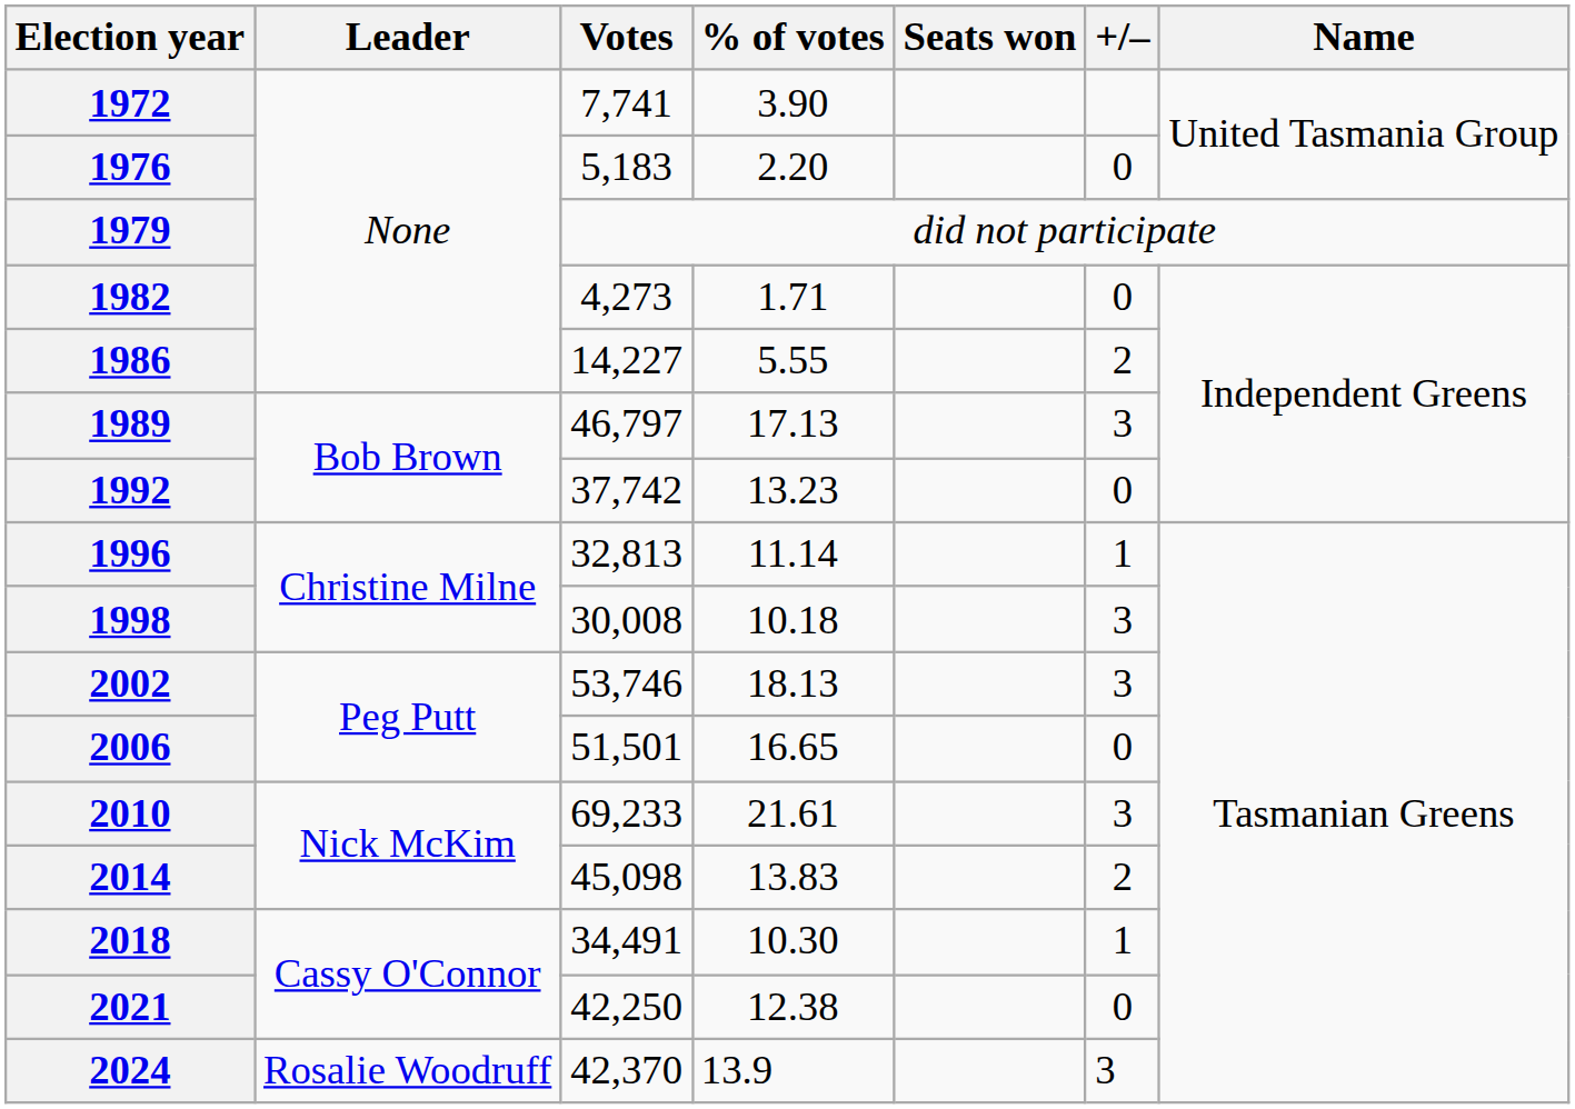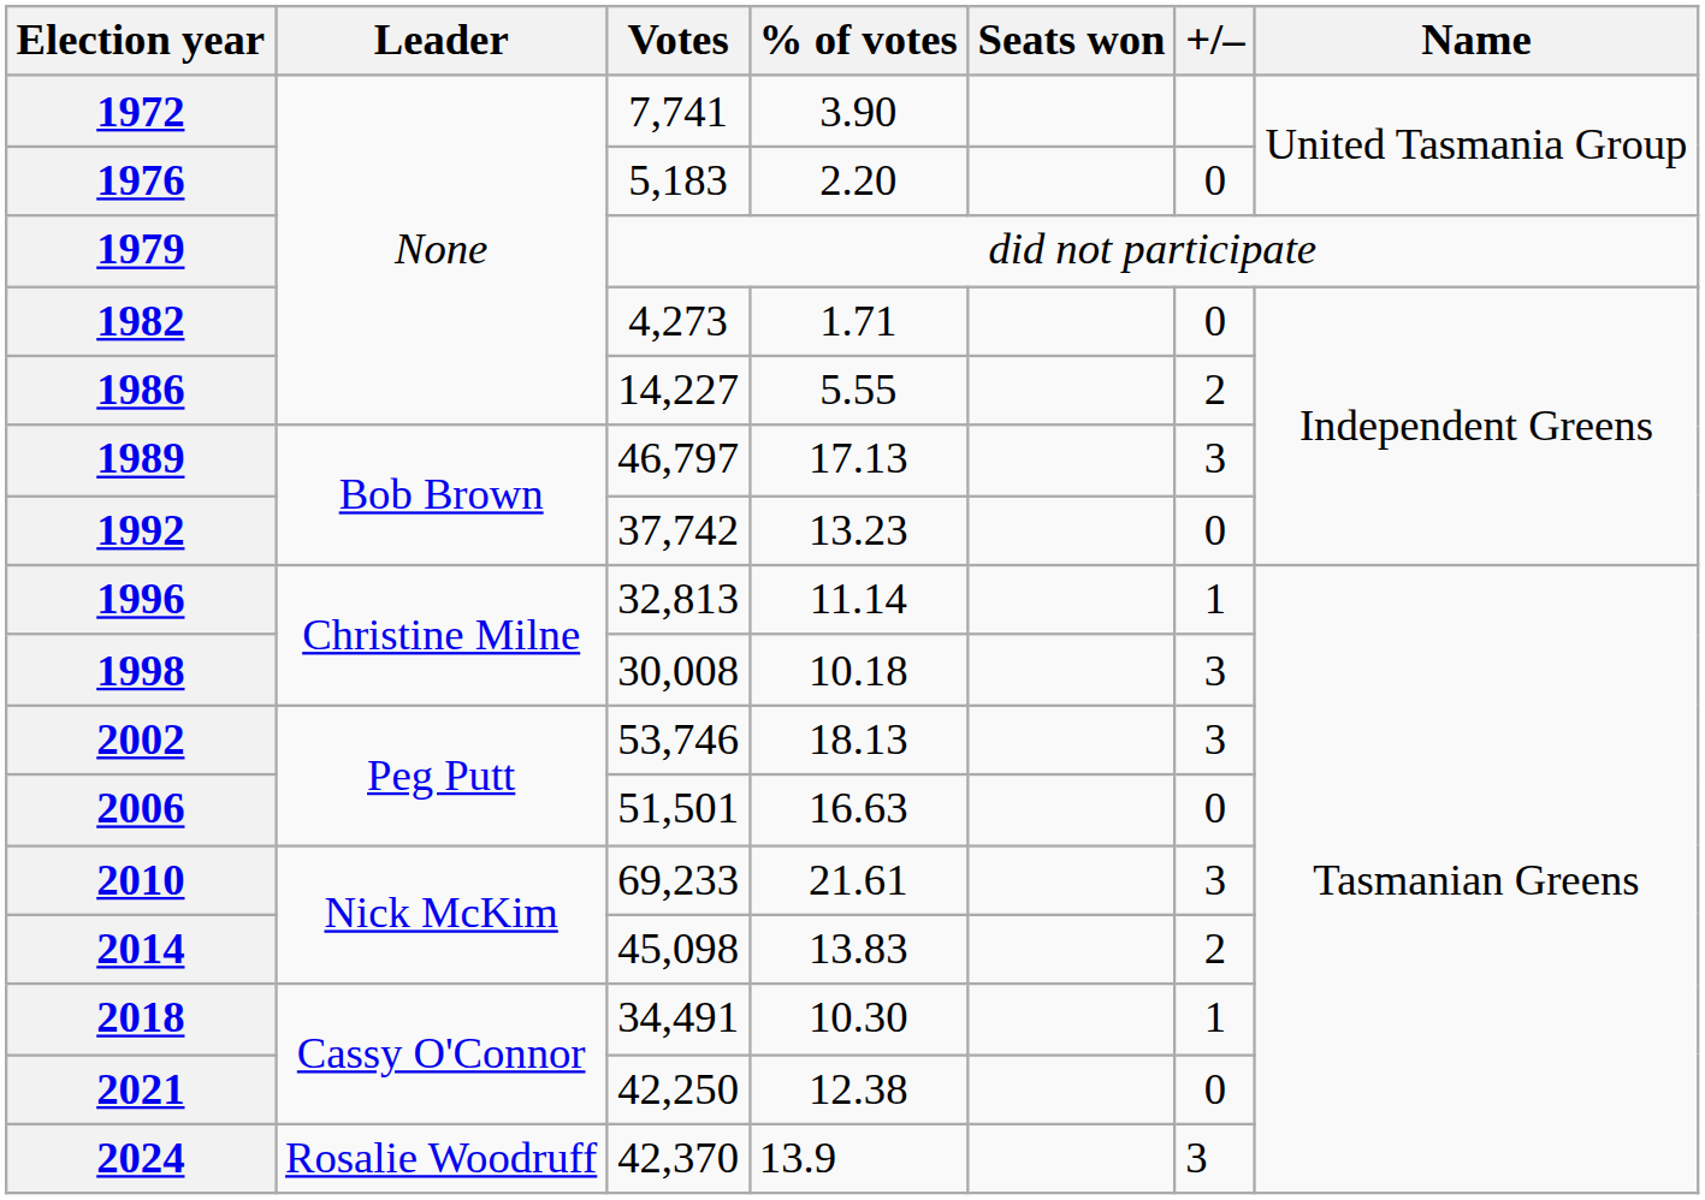 <table class="wikitable sortable">
 <tr>
 <th>Election year</th>
 <th>Leader</th>
 <th>Votes</th>
 <th>% of votes</th>
 <th>Seats won</th>
 <th>+/–</th>
 <th>Name</th>
 </tr>
 <tr align=center>
 <th><a href='#'>1972</a></th>
 <td rowspan=5><em>None</em></td>
 <td>7,741</td>
 <td>3.90</td>
 <td align=left></td>
 <td></td>
 <td rowspan=2>United Tasmania Group</td>
 </tr>
 <tr align=center>
 <th><a href='#'>1976</a></th>
 <td>5,183</td>
 <td>2.20</td>
 <td align=left></td>
 <td> 0</td>
 </tr>
 <tr align=center>
 <th><a href='#'>1979</a></th>
 <td colspan=5><em>did not participate</em></td>
 </tr>
 <tr align=center>
 <th><a href='#'>1982</a></th>
 <td>4,273</td>
 <td>1.71</td>
 <td align=left></td>
 <td> 0</td>
 <td rowspan=4>Independent Greens</td>
 </tr>
 <tr align=center>
 <th><a href='#'>1986</a></th>
 <td>14,227</td>
 <td>5.55</td>
 <td align=left></td>
 <td> 2</td>
 </tr>
 <tr align=center>
 <th><a href='#'>1989</a></th>
 <td rowspan=2><a href='#'>Bob Brown</a></td>
 <td>46,797</td>
 <td>17.13</td>
 <td align=left></td>
 <td> 3</td>
 </tr>
 <tr align=center>
 <th><a href='#'>1992</a></th>
 <td>37,742</td>
 <td>13.23</td>
 <td align=left></td>
 <td> 0</td>
 </tr>
 <tr align=center>
 <th><a href='#'>1996</a></th>
 <td rowspan=2><a href='#'>Christine Milne</a></td>
 <td>32,813</td>
 <td>11.14</td>
 <td align=left></td>
 <td> 1</td>
 <td rowspan="9">Tasmanian Greens</td>
 </tr>
 <tr align=center>
 <th><a href='#'>1998</a></th>
 <td>30,008</td>
 <td>10.18</td>
 <td align=left></td>
 <td> 3</td>
 </tr>
 <tr align=center>
 <th><a href='#'>2002</a></th>
 <td rowspan=2><a href='#'>Peg Putt</a></td>
 <td>53,746</td>
 <td>18.13</td>
 <td align=left></td>
 <td> 3</td>
 </tr>
 <tr align=center>
 <th><a href='#'>2006</a></th>
 <td>51,501</td>
-<td>16.65</td>
+<td>16.63</td>
 <td align=left></td>
 <td> 0</td>
 </tr>
 <tr align=center>
 <th><a href='#'>2010</a></th>
 <td rowspan=2><a href='#'>Nick McKim</a></td>
 <td>69,233</td>
 <td>21.61</td>
 <td align=left></td>
 <td> 3</td>
 </tr>
 <tr align=center>
 <th><a href='#'>2014</a></th>
 <td>45,098</td>
 <td>13.83</td>
 <td align=left></td>
 <td> 2</td>
 </tr>
 <tr align=center>
 <th><a href='#'>2018</a></th>
 <td rowspan=2><a href='#'>Cassy O'Connor</a></td>
 <td>34,491</td>
 <td>10.30</td>
 <td align=left></td>
 <td> 1</td>
 </tr>
 <tr align=center>
 <th><a href='#'>2021</a></th>
 <td>42,250</td>
 <td>12.38</td>
 <td align=left></td>
 <td> 0</td>
 </tr>
 <tr>
 <th><a href='#'>2024</a></th>
 <td><a href='#'>Rosalie Woodruff</a></td>
 <td>42,370</td>
 <td>13.9</td>
 <td></td>
 <td> 3</td>
 </tr>
 </table>
